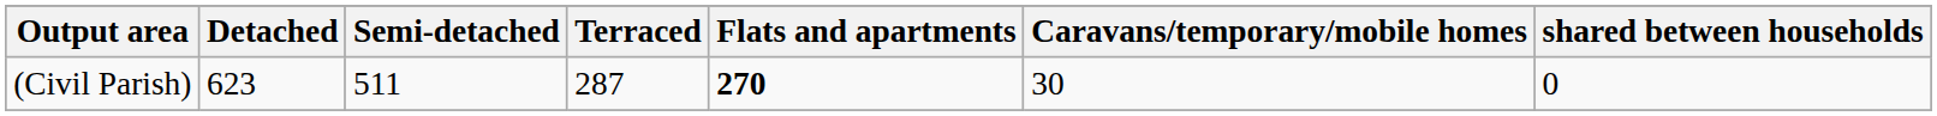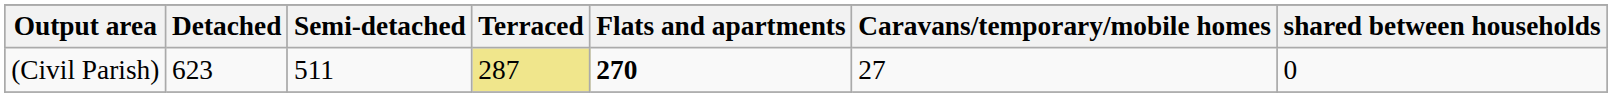 <table class="wikitable">
 <tr>
 </tr>
 <tr>
 <th>Output area</th>
 <th>Detached</th>
 <th>Semi-detached</th>
 <th>Terraced</th>
 <th>Flats and apartments</th>
 <th>Caravans/temporary/mobile homes</th>
 <th>shared between households</th>
 </tr>
 <tr>
 <td>(Civil Parish)</td>
 <td>623</td>
 <td>511</td>
-<td>287</td>
+<td style="background: khaki;">287</td>
 <td><strong>270</strong></td>
-<td>30</td>
+<td>27</td>
 <td>0</td>
 </tr>
 </table>
